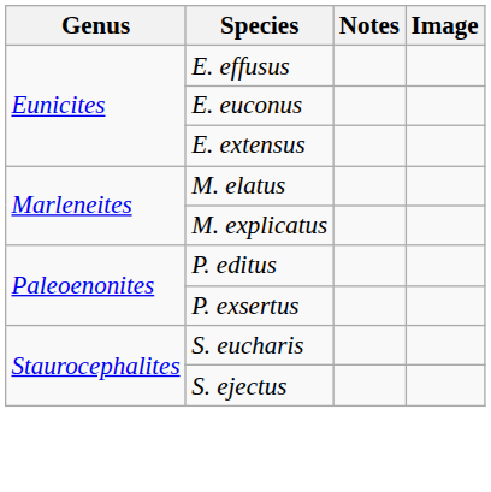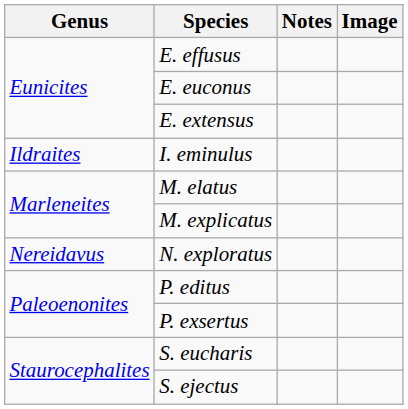 <table class="wikitable">
 <tr>
 <th>Genus</th>
 <th>Species</th>
 <th>Notes</th>
 <th>Image</th>
 </tr>
 <tr>
 <td rowspan="3"><em><a href='#'>Eunicites</a></em></td>
 <td><em>E. effusus</em></td>
 <td></td>
 <td></td>
 </tr>
 <tr>
 <td><em>E. euconus</em></td>
 <td></td>
 <td></td>
 </tr>
 <tr>
 <td><em>E. extensus</em></td>
 <td></td>
 <td></td>
 </tr>
 <tr>
+<td><em><a href='#'>Ildraites</a></em></td>
+<td><em>I. eminulus</em></td>
+<td></td>
+<td></td>
+</tr>
+<tr>
 <td rowspan="2"><em><a href='#'>Marleneites</a></em></td>
 <td><em>M. elatus</em></td>
 <td></td>
 <td></td>
 </tr>
 <tr>
 <td><em>M. explicatus</em></td>
+<td></td>
+<td></td>
+</tr>
+<tr>
+<td><em><a href='#'>Nereidavus</a></em></td>
+<td><em>N. exploratus</em></td>
 <td></td>
 <td></td>
 </tr>
 <tr>
 <td rowspan="2"><em><a href='#'>Paleoenonites</a></em></td>
 <td><em>P. editus</em></td>
 <td></td>
 <td></td>
 </tr>
 <tr>
 <td><em>P. exsertus</em></td>
 <td></td>
 <td></td>
 </tr>
 <tr>
 <td rowspan="2"><em><a href='#'>Staurocephalites</a></em></td>
 <td><em>S. eucharis</em></td>
 <td></td>
 <td></td>
 </tr>
 <tr>
 <td><em>S. ejectus</em></td>
 <td></td>
 <td></td>
 </tr>
 </table>
